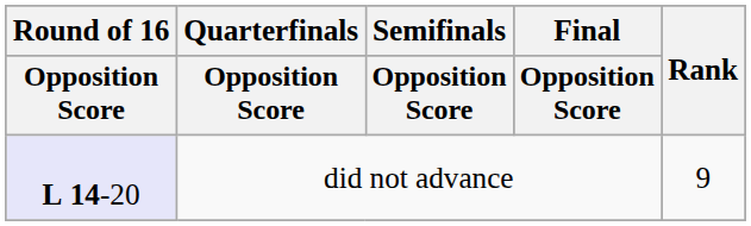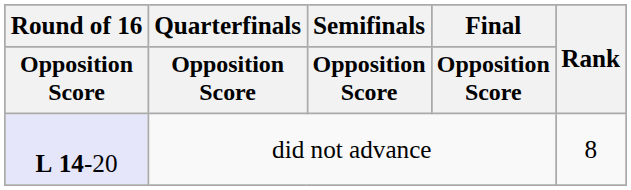 <table class=wikitable style="font-size:90%">
 <tr>
 <th>Round of 16</th>
 <th>Quarterfinals</th>
 <th>Semifinals</th>
 <th>Final</th>
 <th rowspan=2>Rank</th>
 </tr>
 <tr style="font-size:95%">
 <th>Opposition<br>Score</th>
 <th>Opposition<br>Score</th>
 <th>Opposition<br>Score</th>
 <th>Opposition<br>Score</th>
 </tr>
 <tr align=center>
 <td style="background: lavender;"><br><strong>L</strong>  <strong>14</strong>-20</td>
 <td colspan=3>did not advance</td>
-<td>9</td>
+<td>8</td>
 </tr>
 </table>
